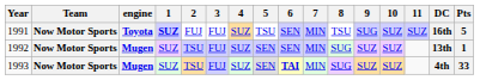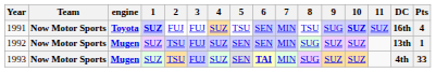 <table class="wikitable" style="text-align:center; font-size:90%">
 <tr>
 <th>Year</th>
 <th>Team</th>
 <th>engine</th>
 <th>1</th>
 <th>2</th>
 <th>3</th>
 <th>4</th>
 <th>5</th>
 <th>6</th>
 <th>7</th>
 <th>8</th>
 <th>9</th>
 <th>10</th>
 <th>11</th>
 <th>DC</th>
 <th>Pts</th>
 </tr>
 <tr>
 <td>1991</td>
 <th>Now Motor Sports</th>
 <th><a href='#'>Toyota</a></th>
 <td style="background:#CFCFFF;"><strong><a href='#'>SUZ</a><br></strong></td>
 <td style="background:#FFFFFF;"><a href='#'>FUJ</a><br></td>
 <td style="background:#FFFFFF;"><a href='#'>FUJ</a><br></td>
 <td style="background:#FFDF9F;"><a href='#'>SUZ</a><br></td>
 <td style="background:#FFFFFF;"><a href='#'>TSU</a><br></td>
 <td style="background:#CFCFFF;"><a href='#'>SEN</a><br></td>
 <td style="background:#CFCFFF;"><a href='#'>MIN</a><br></td>
 <td style="background:#FFFFFF;"><a href='#'>TSU</a><br></td>
 <td style="background:#CFCFFF;"><a href='#'>SUG</a><br></td>
-<td style="background:#CFCFFF;"><a href='#'>SUZ</a><br></td>
+<td style="background:#CFCFFF;"><strong><a href='#'>SUZ</a><br></strong></td>
 <td style="background:#CFCFFF;"><a href='#'>SUZ</a><br></td>
 <th>16th</th>
-<th>5</th>
+<th>4</th>
 </tr>
 <tr>
 <td>1992</td>
 <th>Now Motor Sports</th>
 <th><a href='#'>Mugen</a></th>
 <td style="background:#EFCFFF;"><a href='#'>SUZ</a><br></td>
 <td style="background:#CFCFFF;"><a href='#'>TSU</a><br></td>
 <td style="background:#CFCFFF;"><a href='#'>FUJ</a><br></td>
 <td style="background:#CFCFFF;"><a href='#'>SUZ</a><br></td>
 <td style="background:#CFCFFF;"><a href='#'>SEN</a><br></td>
 <td style="background:#CFCFFF;"><a href='#'>SEN</a><br></td>
 <td style="background:#CFCFFF;"><a href='#'>MIN</a><br></td>
 <td style="background:#DFFFDF;"><a href='#'>SUG</a><br></td>
 <td style="background:#EFCFFF;"><a href='#'>SUZ</a><br></td>
 <td style="background:#EFCFFF;"><a href='#'>SUZ</a><br></td>
 <td></td>
 <th>13th</th>
 <th>1</th>
 </tr>
 <tr>
 <td>1993</td>
 <th>Now Motor Sports</th>
 <th><a href='#'>Mugen</a></th>
 <td style="background:#DFFFDF;"><a href='#'>SUZ</a><br></td>
 <td style="background:#FFDF9F;"><a href='#'>TSU</a><br></td>
 <td style="background:#CFCFFF;"><a href='#'>FUJ</a><br></td>
 <td style="background:#DFFFDF;"><a href='#'>SUZ</a><br></td>
 <td style="background:#DFDFDF;"><a href='#'>SEN</a><br></td>
 <td style="background:#FFFFBF;"><strong><a href='#'>TAI</a></strong><br></td>
 <td style="background:#DFFFDF;"><a href='#'>MIN</a><br></td>
 <td style="background:#EFCFFF;"><a href='#'>SUG</a><br></td>
 <td style="background:#FFDF9F;"><a href='#'>SUZ</a><br></td>
 <td style="background:#FFDF9F;"><a href='#'>SUZ</a><br></td>
 <td></td>
 <th>4th</th>
 <th>33</th>
 </tr>
 </table>
